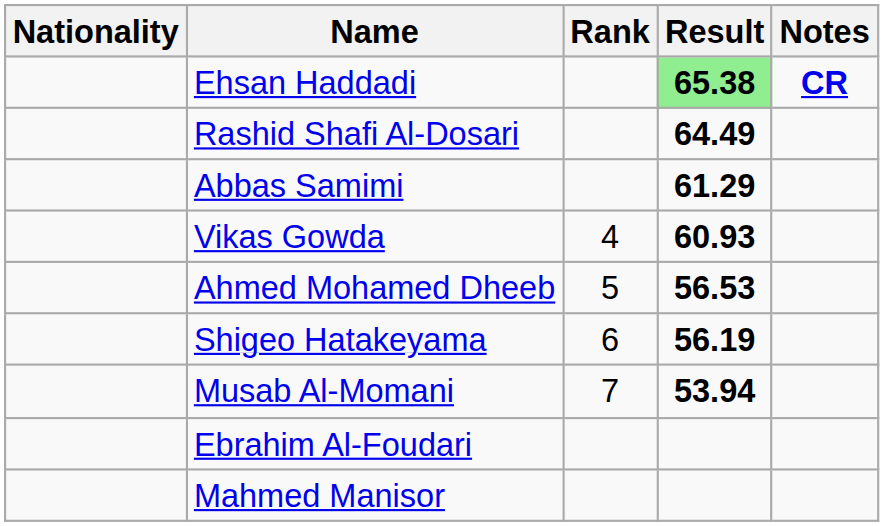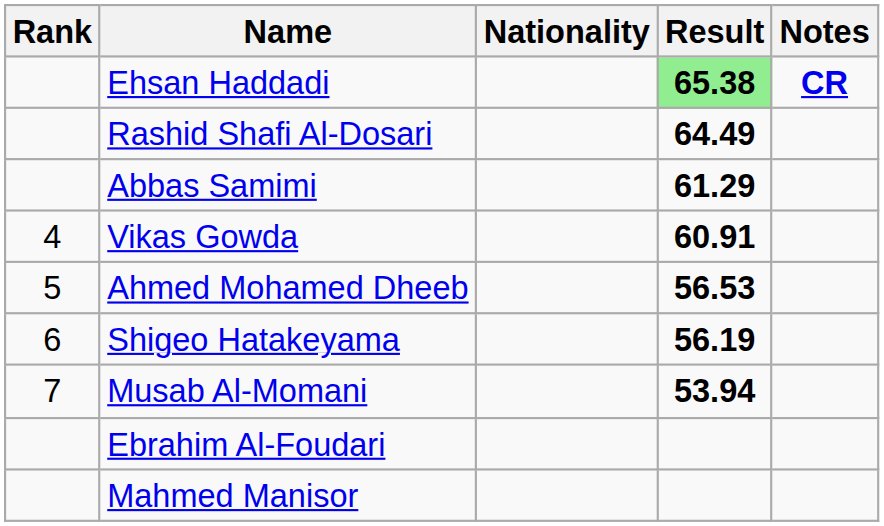 <table class="wikitable sortable" style="text-align:center;font-size:95%">
 <tr>
+<th>Rank</th>
+<th>Name</th>
 <th>Nationality</th>
-<th>Name</th>
-<th>Rank</th>
 <th>Result</th>
 <th>Notes</th>
 </tr>
 <tr>
+<td></td>
+<td align=left><a href='#'>Ehsan Haddadi</a></td>
 <td align=left></td>
-<td align=left><a href='#'>Ehsan Haddadi</a></td>
-<td></td>
 <td style="background: lightgreen;"><strong>65.38</strong></td>
 <td><strong><a href='#'>CR</a></strong></td>
 </tr>
 <tr>
+<td></td>
+<td align=left><a href='#'>Rashid Shafi Al-Dosari</a></td>
 <td align=left></td>
-<td align=left><a href='#'>Rashid Shafi Al-Dosari</a></td>
-<td></td>
 <td><strong>64.49</strong></td>
 <td></td>
 </tr>
 <tr>
+<td></td>
+<td align=left><a href='#'>Abbas Samimi</a></td>
 <td align=left></td>
-<td align=left><a href='#'>Abbas Samimi</a></td>
-<td></td>
 <td><strong>61.29</strong></td>
 <td></td>
 </tr>
 <tr>
+<td>4</td>
+<td align=left><a href='#'>Vikas Gowda</a></td>
 <td align=left></td>
-<td align=left><a href='#'>Vikas Gowda</a></td>
-<td>4</td>
-<td><strong>60.93</strong></td>
+<td><strong>60.91</strong></td>
 <td></td>
 </tr>
 <tr>
+<td>5</td>
+<td align=left><a href='#'>Ahmed Mohamed Dheeb</a></td>
 <td align=left></td>
-<td align=left><a href='#'>Ahmed Mohamed Dheeb</a></td>
-<td>5</td>
 <td><strong>56.53</strong></td>
 <td></td>
 </tr>
 <tr>
+<td>6</td>
+<td align=left><a href='#'>Shigeo Hatakeyama</a></td>
 <td align=left></td>
-<td align=left><a href='#'>Shigeo Hatakeyama</a></td>
-<td>6</td>
 <td><strong>56.19</strong></td>
 <td></td>
 </tr>
 <tr>
+<td>7</td>
+<td align=left><a href='#'>Musab Al-Momani</a></td>
 <td align=left></td>
-<td align=left><a href='#'>Musab Al-Momani</a></td>
-<td>7</td>
 <td><strong>53.94</strong></td>
 <td></td>
 </tr>
 <tr>
+<td></td>
+<td align=left><a href='#'>Ebrahim Al-Foudari</a></td>
 <td align=left></td>
-<td align=left><a href='#'>Ebrahim Al-Foudari</a></td>
-<td></td>
 <td><strong></strong></td>
 <td></td>
 </tr>
 <tr>
+<td></td>
+<td align=left><a href='#'>Mahmed Manisor</a></td>
 <td align=left></td>
-<td align=left><a href='#'>Mahmed Manisor</a></td>
-<td></td>
 <td><strong></strong></td>
 <td></td>
 </tr>
 </table>
